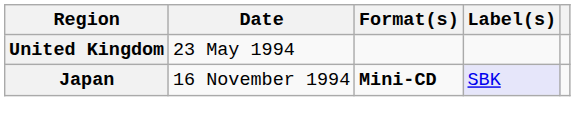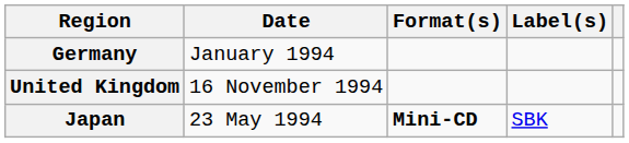 <table class="wikitable plainrowheaders">
 <tr>
 <th scope="col">Region</th>
 <th scope="col">Date</th>
 <th scope="col">Format(s)</th>
 <th scope="col">Label(s)</th>
 <th scope="col"></th>
 </tr>
 <tr>
+<th scope="row">Germany</th>
+<td>January 1994</td>
+<td></td>
+<td></td>
+<td></td>
+</tr>
+<tr>
 <th scope="row">United Kingdom</th>
-<td>23 May 1994</td>
+<td>16 November 1994</td>
 <td></td>
 <td></td>
 <td></td>
 </tr>
 <tr>
 <th scope="row">Japan</th>
-<td>16 November 1994</td>
+<td>23 May 1994</td>
 <td><strong>Mini-CD</strong></td>
-<td style="background: lavender;"><a href='#'>SBK</a></td>
+<td><a href='#'>SBK</a></td>
 <td></td>
 </tr>
 </table>
